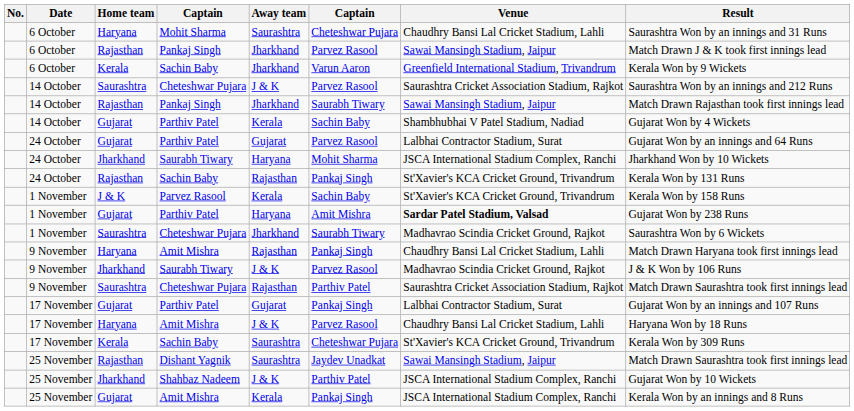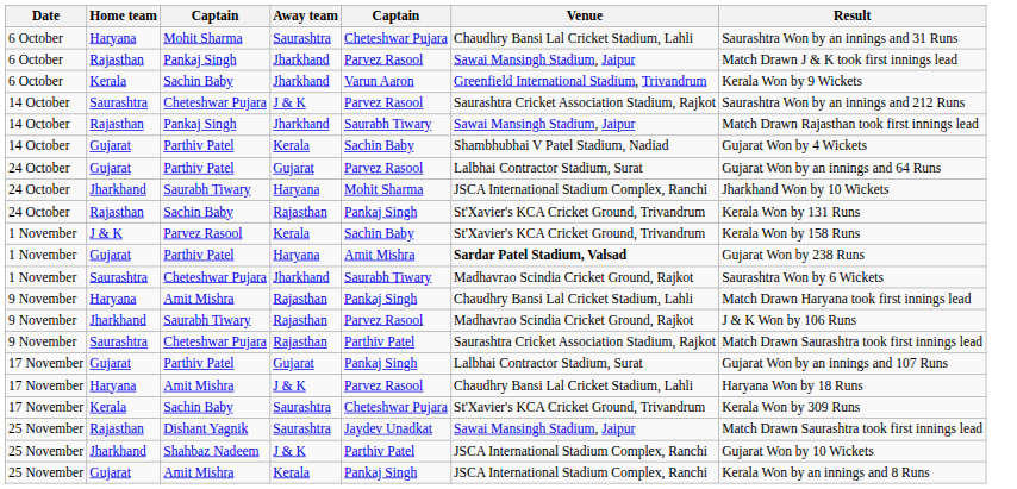 <table class="wikitable collapsible collapsed">
 <tr>
-<th>No.</th>
 <th>Date</th>
 <th>Home team</th>
 <th>Captain</th>
 <th>Away team</th>
 <th>Captain</th>
 <th>Venue</th>
 <th>Result</th>
 </tr>
 <tr>
-<td> </td>
 <td>6 October</td>
 <td><a href='#'>Haryana</a></td>
 <td><a href='#'>Mohit Sharma</a></td>
 <td><a href='#'>Saurashtra</a></td>
 <td><a href='#'>Cheteshwar Pujara</a></td>
 <td>Chaudhry Bansi Lal Cricket Stadium, Lahli</td>
 <td>Saurashtra Won by an innings and 31 Runs</td>
 </tr>
 <tr>
-<td> </td>
 <td>6 October</td>
 <td><a href='#'>Rajasthan</a></td>
 <td><a href='#'>Pankaj Singh</a></td>
 <td><a href='#'>Jharkhand</a></td>
 <td><a href='#'>Parvez Rasool</a></td>
 <td><a href='#'>Sawai Mansingh Stadium</a>, <a href='#'>Jaipur</a></td>
 <td>Match Drawn J & K took first innings lead</td>
 </tr>
 <tr>
-<td> </td>
 <td>6 October</td>
 <td><a href='#'>Kerala</a></td>
 <td><a href='#'>Sachin Baby</a></td>
 <td><a href='#'>Jharkhand</a></td>
 <td><a href='#'>Varun Aaron</a></td>
 <td><a href='#'>Greenfield International Stadium</a>, <a href='#'>Trivandrum</a></td>
 <td>Kerala Won by 9 Wickets</td>
 </tr>
 <tr>
-<td> </td>
 <td>14 October</td>
 <td><a href='#'>Saurashtra</a></td>
 <td><a href='#'>Cheteshwar Pujara</a></td>
 <td><a href='#'>J & K</a></td>
 <td><a href='#'>Parvez Rasool</a></td>
 <td>Saurashtra Cricket Association Stadium, Rajkot</td>
 <td>Saurashtra Won by an innings and 212 Runs</td>
 </tr>
 <tr>
-<td> </td>
 <td>14 October</td>
 <td><a href='#'>Rajasthan</a></td>
 <td><a href='#'>Pankaj Singh</a></td>
 <td><a href='#'>Jharkhand</a></td>
 <td><a href='#'>Saurabh Tiwary</a></td>
 <td><a href='#'>Sawai Mansingh Stadium</a>, <a href='#'>Jaipur</a></td>
 <td>Match Drawn Rajasthan took first innings lead</td>
 </tr>
 <tr>
-<td> </td>
 <td>14 October</td>
 <td><a href='#'>Gujarat</a></td>
 <td><a href='#'>Parthiv Patel</a></td>
 <td><a href='#'>Kerala</a></td>
 <td><a href='#'>Sachin Baby</a></td>
 <td>Shambhubhai V Patel Stadium, Nadiad</td>
 <td>Gujarat Won by 4 Wickets</td>
 </tr>
 <tr>
-<td> </td>
 <td>24 October</td>
 <td><a href='#'>Gujarat</a></td>
 <td><a href='#'>Parthiv Patel</a></td>
 <td><a href='#'>Gujarat</a></td>
 <td><a href='#'>Parvez Rasool</a></td>
 <td>Lalbhai Contractor Stadium, Surat</td>
 <td>Gujarat Won by an innings and 64 Runs</td>
 </tr>
 <tr>
-<td> </td>
 <td>24 October</td>
 <td><a href='#'>Jharkhand</a></td>
 <td><a href='#'>Saurabh Tiwary</a></td>
 <td><a href='#'>Haryana</a></td>
 <td><a href='#'>Mohit Sharma</a></td>
 <td>JSCA International Stadium Complex, Ranchi</td>
 <td>Jharkhand Won by 10 Wickets</td>
 </tr>
 <tr>
-<td> </td>
 <td>24 October</td>
 <td><a href='#'>Rajasthan</a></td>
 <td><a href='#'>Sachin Baby</a></td>
 <td><a href='#'>Rajasthan</a></td>
 <td><a href='#'>Pankaj Singh</a></td>
 <td>St'Xavier's KCA Cricket Ground, Trivandrum</td>
 <td>Kerala Won by 131 Runs</td>
 </tr>
 <tr>
-<td> </td>
 <td>1 November</td>
 <td><a href='#'>J & K</a></td>
 <td><a href='#'>Parvez Rasool</a></td>
 <td><a href='#'>Kerala</a></td>
 <td><a href='#'>Sachin Baby</a></td>
 <td>St'Xavier's KCA Cricket Ground, Trivandrum</td>
 <td>Kerala Won by 158 Runs</td>
 </tr>
 <tr>
-<td> </td>
 <td>1 November</td>
 <td><a href='#'>Gujarat</a></td>
 <td><a href='#'>Parthiv Patel</a></td>
 <td><a href='#'>Haryana</a></td>
 <td><a href='#'>Amit Mishra</a></td>
 <td><strong>Sardar Patel Stadium, Valsad</strong></td>
 <td>Gujarat Won by 238 Runs</td>
 </tr>
 <tr>
-<td> </td>
 <td>1 November</td>
 <td><a href='#'>Saurashtra</a></td>
 <td><a href='#'>Cheteshwar Pujara</a></td>
 <td><a href='#'>Jharkhand</a></td>
 <td><a href='#'>Saurabh Tiwary</a></td>
 <td>Madhavrao Scindia Cricket Ground, Rajkot</td>
 <td>Saurashtra Won by 6 Wickets</td>
 </tr>
 <tr>
-<td> </td>
 <td>9 November</td>
 <td><a href='#'>Haryana</a></td>
 <td><a href='#'>Amit Mishra</a></td>
 <td><a href='#'>Rajasthan</a></td>
 <td><a href='#'>Pankaj Singh</a></td>
 <td>Chaudhry Bansi Lal Cricket Stadium, Lahli</td>
 <td>Match Drawn Haryana took first innings lead</td>
 </tr>
 <tr>
-<td> </td>
 <td>9 November</td>
 <td><a href='#'>Jharkhand</a></td>
 <td><a href='#'>Saurabh Tiwary</a></td>
-<td><a href='#'>J & K</a></td>
+<td><a href='#'>Rajasthan</a></td>
 <td><a href='#'>Parvez Rasool</a></td>
 <td>Madhavrao Scindia Cricket Ground, Rajkot</td>
 <td>J & K Won by 106 Runs</td>
 </tr>
 <tr>
-<td> </td>
 <td>9 November</td>
 <td><a href='#'>Saurashtra</a></td>
 <td><a href='#'>Cheteshwar Pujara</a></td>
 <td><a href='#'>Rajasthan</a></td>
 <td><a href='#'>Parthiv Patel</a></td>
 <td>Saurashtra Cricket Association Stadium, Rajkot</td>
 <td>Match Drawn Saurashtra took first innings lead</td>
 </tr>
 <tr>
-<td> </td>
 <td>17 November</td>
 <td><a href='#'>Gujarat</a></td>
 <td><a href='#'>Parthiv Patel</a></td>
 <td><a href='#'>Gujarat</a></td>
 <td><a href='#'>Pankaj Singh</a></td>
 <td>Lalbhai Contractor Stadium, Surat</td>
 <td>Gujarat Won by an innings and 107 Runs</td>
 </tr>
 <tr>
-<td> </td>
 <td>17 November</td>
 <td><a href='#'>Haryana</a></td>
 <td><a href='#'>Amit Mishra</a></td>
 <td><a href='#'>J & K</a></td>
 <td><a href='#'>Parvez Rasool</a></td>
 <td>Chaudhry Bansi Lal Cricket Stadium, Lahli</td>
 <td>Haryana Won by 18 Runs</td>
 </tr>
 <tr>
-<td> </td>
 <td>17 November</td>
 <td><a href='#'>Kerala</a></td>
 <td><a href='#'>Sachin Baby</a></td>
 <td><a href='#'>Saurashtra</a></td>
 <td><a href='#'>Cheteshwar Pujara</a></td>
 <td>St'Xavier's KCA Cricket Ground, Trivandrum</td>
 <td>Kerala Won by 309 Runs</td>
 </tr>
 <tr>
-<td> </td>
 <td>25 November</td>
 <td><a href='#'>Rajasthan</a></td>
 <td><a href='#'>Dishant Yagnik</a></td>
 <td><a href='#'>Saurashtra</a></td>
 <td><a href='#'>Jaydev Unadkat</a></td>
 <td><a href='#'>Sawai Mansingh Stadium</a>, <a href='#'>Jaipur</a></td>
 <td>Match Drawn Saurashtra took first innings lead</td>
 </tr>
 <tr>
-<td> </td>
 <td>25 November</td>
 <td><a href='#'>Jharkhand</a></td>
 <td><a href='#'>Shahbaz Nadeem</a></td>
 <td><a href='#'>J & K</a></td>
 <td><a href='#'>Parthiv Patel</a></td>
 <td>JSCA International Stadium Complex, Ranchi</td>
 <td>Gujarat Won by 10 Wickets</td>
 </tr>
 <tr>
-<td> </td>
 <td>25 November</td>
 <td><a href='#'>Gujarat</a></td>
 <td><a href='#'>Amit Mishra</a></td>
 <td><a href='#'>Kerala</a></td>
 <td><a href='#'>Pankaj Singh</a></td>
 <td>JSCA International Stadium Complex, Ranchi</td>
 <td>Kerala Won by an innings and 8 Runs</td>
 </tr>
 </table>
